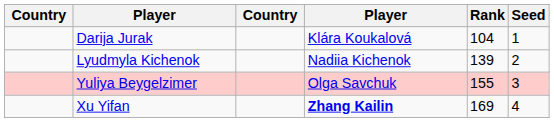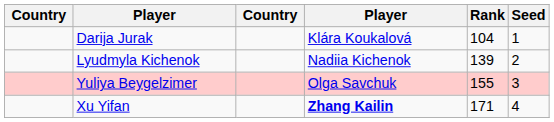 <table class="sortable wikitable">
 <tr>
 <th width="70">Country</th>
 <th width="175">Player</th>
 <th width="70">Country</th>
 <th width="175">Player</th>
 <th>Rank</th>
 <th>Seed</th>
 </tr>
 <tr>
 <td></td>
 <td><a href='#'>Darija Jurak</a></td>
 <td></td>
 <td><a href='#'>Klára Koukalová</a></td>
 <td>104</td>
 <td>1</td>
 </tr>
 <tr>
 <td></td>
 <td><a href='#'>Lyudmyla Kichenok</a></td>
 <td></td>
 <td><a href='#'>Nadiia Kichenok</a></td>
 <td>139</td>
 <td>2</td>
 </tr>
 <tr style="background:#fcc;">
 <td></td>
 <td><a href='#'>Yuliya Beygelzimer</a></td>
 <td></td>
 <td><a href='#'>Olga Savchuk</a></td>
 <td>155</td>
 <td>3</td>
 </tr>
 <tr>
 <td></td>
 <td><a href='#'>Xu Yifan</a></td>
 <td></td>
 <td><strong><a href='#'>Zhang Kailin</a></strong></td>
-<td>169</td>
+<td>171</td>
 <td>4</td>
 </tr>
 </table>
